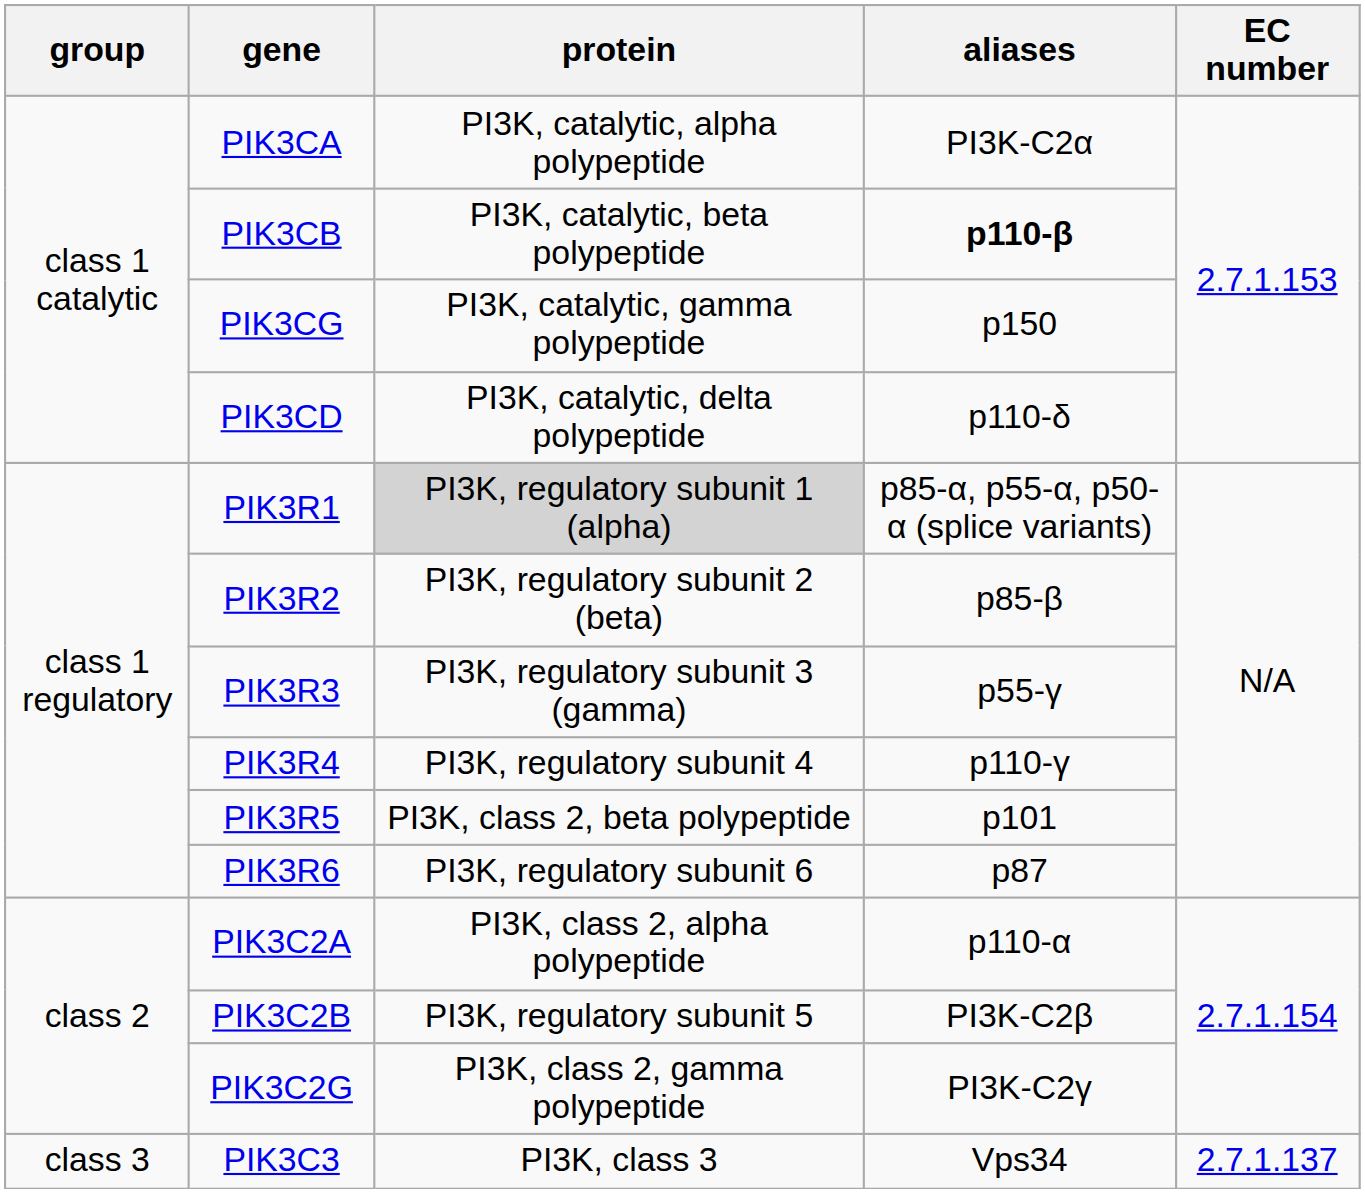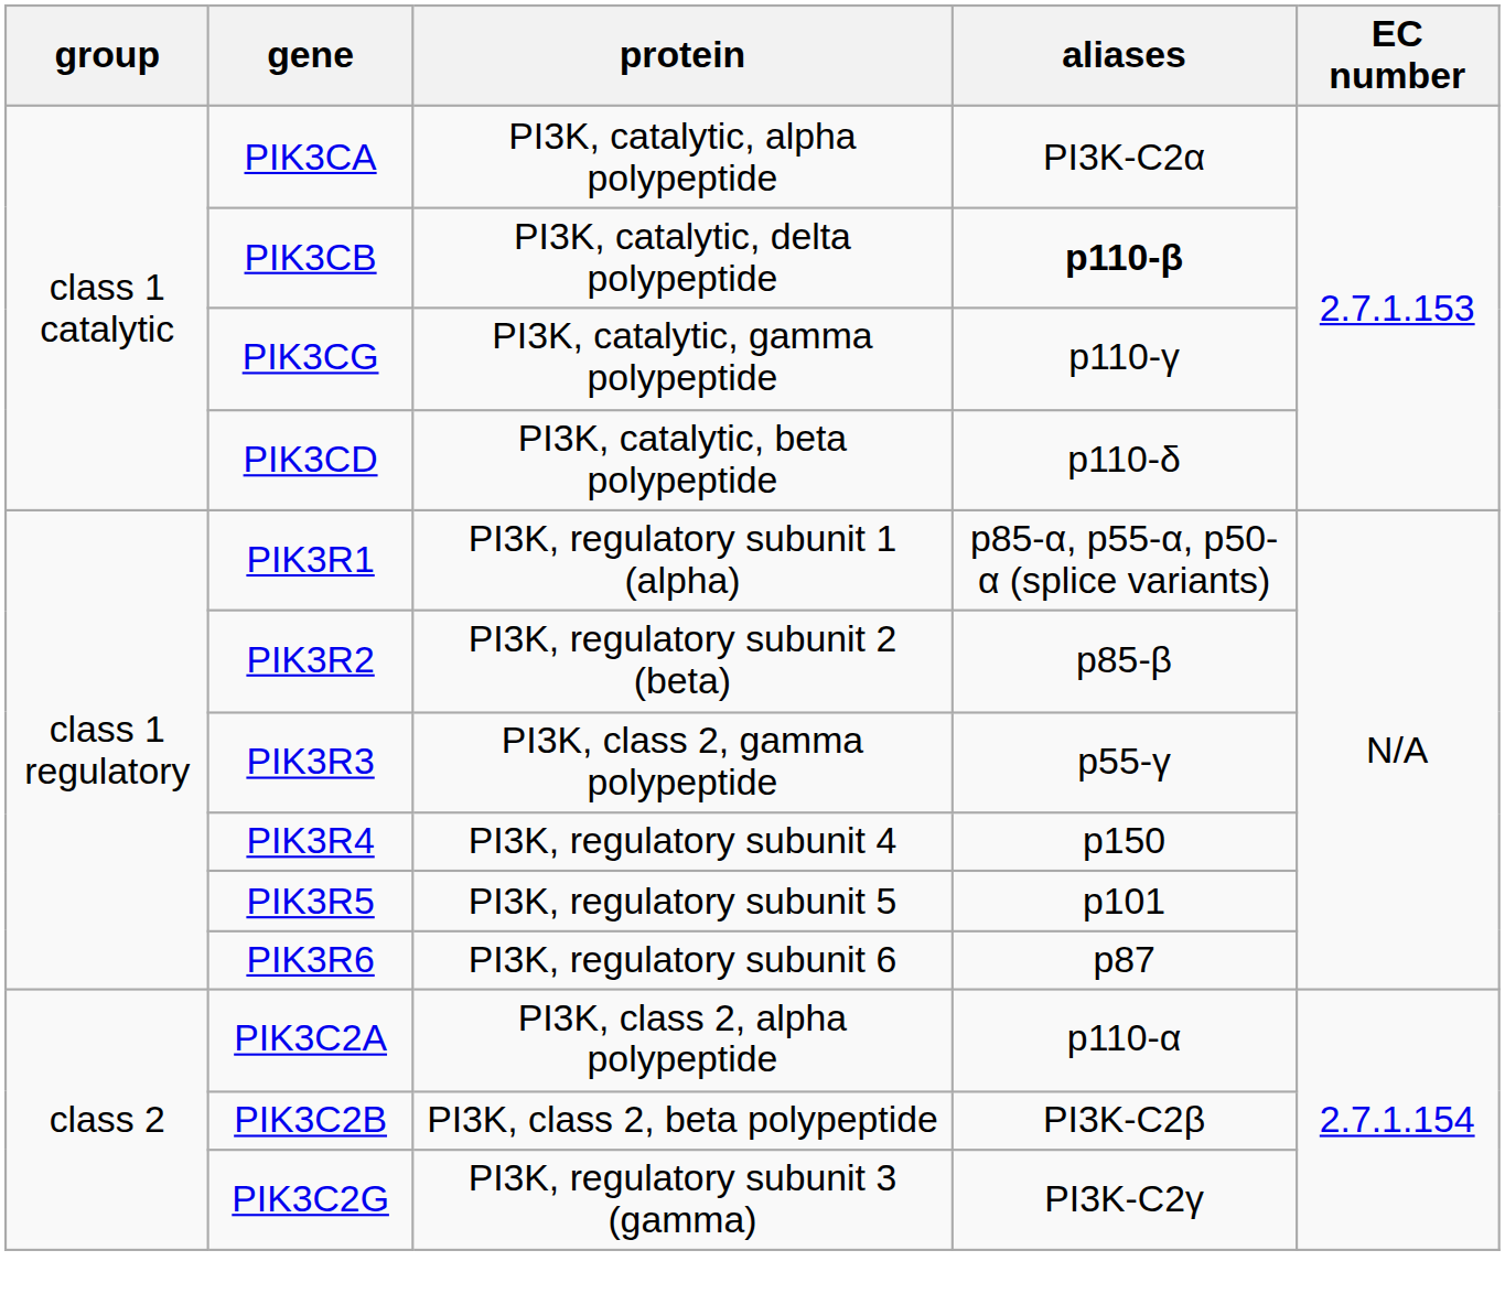 <table class="wikitable" style="text-align:center">
 <tr>
 <th width="80">group</th>
 <th width="80">gene</th>
 <th width="225">protein</th>
 <th width="140">aliases</th>
 <th width="80">EC number</th>
 </tr>
 <tr>
 <td rowspan = 4>class 1 catalytic</td>
 <td><a href='#'>PIK3CA</a></td>
 <td>PI3K, catalytic, alpha polypeptide</td>
 <td>PI3K-C2α</td>
 <td rowspan = 4><a href='#'>2.7.1.153</a></td>
 </tr>
 <tr>
 <td><a href='#'>PIK3CB</a></td>
-<td>PI3K, catalytic, beta polypeptide</td>
+<td>PI3K, catalytic, delta polypeptide</td>
 <td><strong>p110-β</strong></td>
 </tr>
 <tr>
 <td><a href='#'>PIK3CG</a></td>
 <td>PI3K, catalytic, gamma polypeptide</td>
-<td>p150</td>
+<td>p110-γ</td>
 </tr>
 <tr>
 <td><a href='#'>PIK3CD</a></td>
-<td>PI3K, catalytic, delta polypeptide</td>
+<td>PI3K, catalytic, beta polypeptide</td>
 <td>p110-δ</td>
 </tr>
 <tr>
 <td rowspan = 6>class 1 regulatory</td>
 <td><a href='#'>PIK3R1</a></td>
-<td style="background: lightgrey;">PI3K, regulatory subunit 1 (alpha)</td>
+<td>PI3K, regulatory subunit 1 (alpha)</td>
 <td>p85-α, p55-α, p50-α (splice variants)</td>
 <td rowspan = 6>N/A</td>
 </tr>
 <tr>
 <td><a href='#'>PIK3R2</a></td>
 <td>PI3K, regulatory subunit 2 (beta)</td>
 <td>p85-β</td>
 </tr>
 <tr>
 <td><a href='#'>PIK3R3</a></td>
-<td>PI3K, regulatory subunit 3 (gamma)</td>
+<td>PI3K, class 2, gamma polypeptide</td>
 <td>p55-γ</td>
 </tr>
 <tr>
 <td><a href='#'>PIK3R4</a></td>
 <td>PI3K, regulatory subunit 4</td>
-<td>p110-γ</td>
+<td>p150</td>
 </tr>
 <tr>
 <td><a href='#'>PIK3R5</a></td>
-<td>PI3K, class 2, beta polypeptide</td>
+<td>PI3K, regulatory subunit 5</td>
 <td>p101</td>
 </tr>
 <tr>
 <td><a href='#'>PIK3R6</a></td>
 <td>PI3K, regulatory subunit 6</td>
 <td>p87</td>
 </tr>
 <tr>
 <td rowspan = 3>class 2</td>
 <td><a href='#'>PIK3C2A</a></td>
 <td>PI3K, class 2, alpha polypeptide</td>
 <td>p110-α</td>
 <td rowspan = 3><a href='#'>2.7.1.154</a></td>
 </tr>
 <tr>
 <td><a href='#'>PIK3C2B</a></td>
-<td>PI3K, regulatory subunit 5</td>
+<td>PI3K, class 2, beta polypeptide</td>
 <td>PI3K-C2β</td>
 </tr>
 <tr>
 <td><a href='#'>PIK3C2G</a></td>
-<td>PI3K, class 2, gamma polypeptide</td>
+<td>PI3K, regulatory subunit 3 (gamma)</td>
 <td>PI3K-C2γ</td>
 </tr>
-<tr>
-<td>class 3</td>
-<td><a href='#'>PIK3C3</a></td>
-<td>PI3K, class 3</td>
-<td>Vps34</td>
-<td><a href='#'>2.7.1.137</a></td>
-</tr>
 </table>
